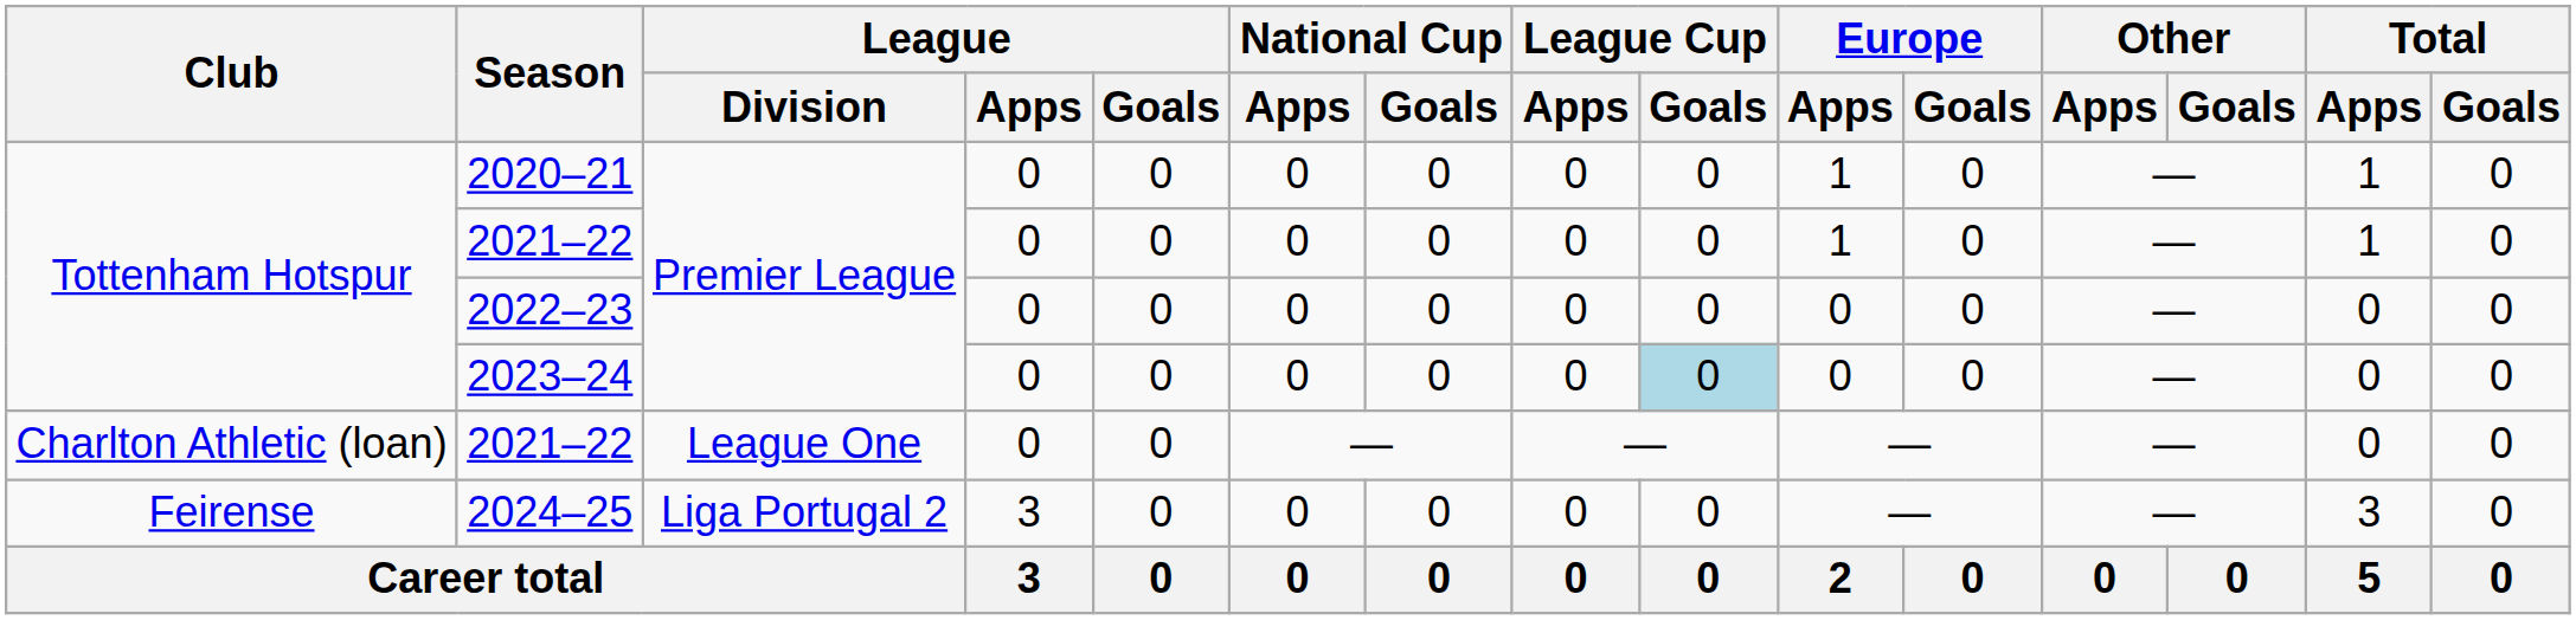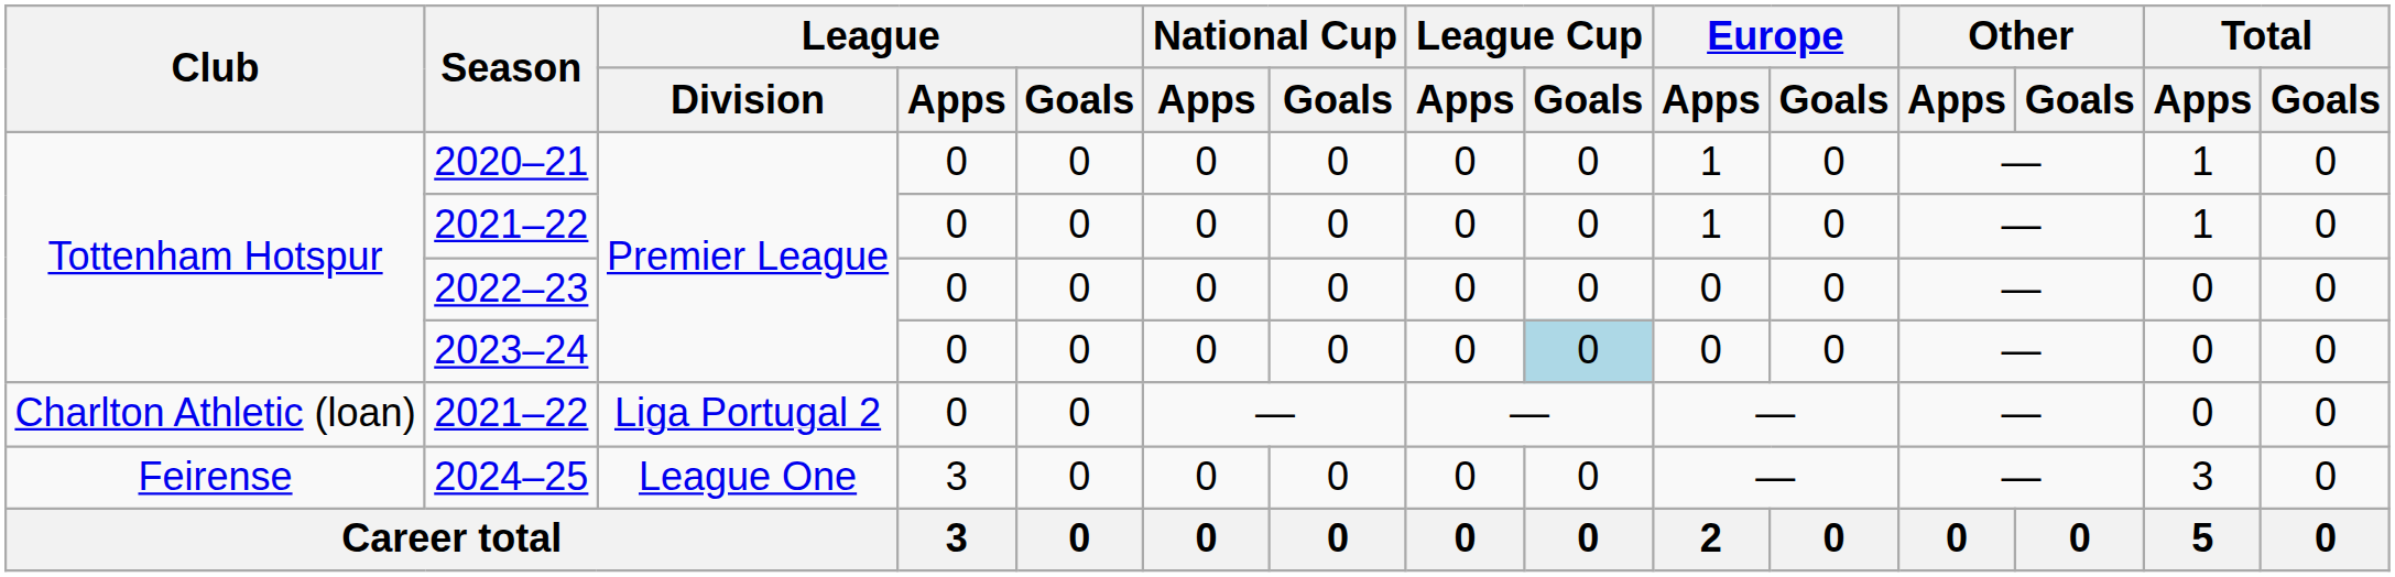 <table class="wikitable" style="text-align: center">
 <tr>
 <th rowspan="2">Club</th>
 <th rowspan="2">Season</th>
 <th colspan="3">League</th>
 <th colspan="2">National Cup</th>
 <th colspan="2">League Cup</th>
 <th colspan="2"><a href='#'>Europe</a></th>
 <th colspan="2">Other</th>
 <th colspan="2">Total</th>
 </tr>
 <tr>
 <th>Division</th>
 <th>Apps</th>
 <th>Goals</th>
 <th>Apps</th>
 <th>Goals</th>
 <th>Apps</th>
 <th>Goals</th>
 <th>Apps</th>
 <th>Goals</th>
 <th>Apps</th>
 <th>Goals</th>
 <th>Apps</th>
 <th>Goals</th>
 </tr>
 <tr>
 <td rowspan="4"><a href='#'>Tottenham Hotspur</a></td>
 <td><a href='#'>2020–21</a></td>
 <td rowspan="4"><a href='#'>Premier League</a></td>
 <td>0</td>
 <td>0</td>
 <td>0</td>
 <td>0</td>
 <td>0</td>
 <td>0</td>
 <td>1</td>
 <td>0</td>
 <td colspan="2">—</td>
 <td>1</td>
 <td>0</td>
 </tr>
 <tr>
 <td><a href='#'>2021–22</a></td>
 <td>0</td>
 <td>0</td>
 <td>0</td>
 <td>0</td>
 <td>0</td>
 <td>0</td>
 <td>1</td>
 <td>0</td>
 <td colspan="2">—</td>
 <td>1</td>
 <td>0</td>
 </tr>
 <tr>
 <td><a href='#'>2022–23</a></td>
 <td>0</td>
 <td>0</td>
 <td>0</td>
 <td>0</td>
 <td>0</td>
 <td>0</td>
 <td>0</td>
 <td>0</td>
 <td colspan="2">—</td>
 <td>0</td>
 <td>0</td>
 </tr>
 <tr>
 <td><a href='#'>2023–24</a></td>
 <td>0</td>
 <td>0</td>
 <td>0</td>
 <td>0</td>
 <td>0</td>
 <td style="background: lightblue;">0</td>
 <td>0</td>
 <td>0</td>
 <td colspan="2">—</td>
 <td>0</td>
 <td>0</td>
 </tr>
 <tr>
 <td><a href='#'>Charlton Athletic</a> (loan)</td>
 <td><a href='#'>2021–22</a></td>
-<td><a href='#'>League One</a></td>
+<td><a href='#'>Liga Portugal 2</a></td>
 <td>0</td>
 <td>0</td>
 <td colspan="2">—</td>
 <td colspan="2">—</td>
 <td colspan="2">—</td>
 <td colspan="2">—</td>
 <td>0</td>
 <td>0</td>
 </tr>
 <tr>
 <td><a href='#'>Feirense</a></td>
 <td><a href='#'>2024–25</a></td>
-<td><a href='#'>Liga Portugal 2</a></td>
+<td><a href='#'>League One</a></td>
 <td>3</td>
 <td>0</td>
 <td>0</td>
 <td>0</td>
 <td>0</td>
 <td>0</td>
 <td colspan="2">—</td>
 <td colspan="2">—</td>
 <td>3</td>
 <td>0</td>
 </tr>
 <tr>
 <th colspan="3">Career total</th>
 <th>3</th>
 <th>0</th>
 <th>0</th>
 <th>0</th>
 <th>0</th>
 <th>0</th>
 <th>2</th>
 <th>0</th>
 <th>0</th>
 <th>0</th>
 <th>5</th>
 <th>0</th>
 </tr>
 </table>
